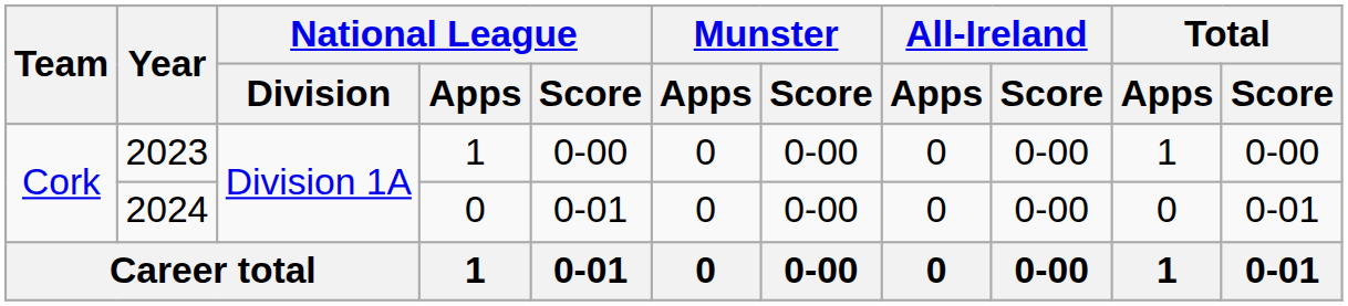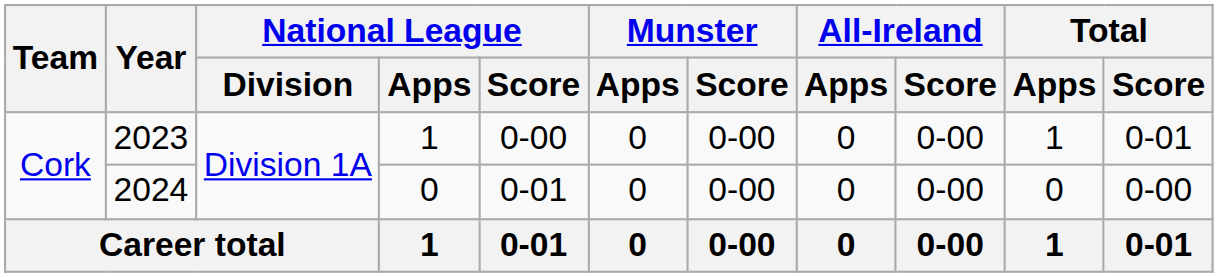 <table class="wikitable" style="text-align:center">
 <tr>
 <th rowspan="2">Team</th>
 <th rowspan="2">Year</th>
 <th colspan="3"><a href='#'>National League</a></th>
 <th colspan="2"><a href='#'>Munster</a></th>
 <th colspan="2"><a href='#'>All-Ireland</a></th>
 <th colspan="2">Total</th>
 </tr>
 <tr>
 <th>Division</th>
 <th>Apps</th>
 <th>Score</th>
 <th>Apps</th>
 <th>Score</th>
 <th>Apps</th>
 <th>Score</th>
 <th>Apps</th>
 <th>Score</th>
 </tr>
 <tr>
 <td rowspan="2"><a href='#'>Cork</a></td>
 <td>2023</td>
 <td rowspan="2"><a href='#'>Division 1A</a></td>
 <td>1</td>
 <td>0-00</td>
 <td>0</td>
 <td>0-00</td>
 <td>0</td>
 <td>0-00</td>
 <td>1</td>
-<td>0-00</td>
+<td>0-01</td>
 </tr>
 <tr>
 <td>2024</td>
 <td>0</td>
 <td>0-01</td>
 <td>0</td>
 <td>0-00</td>
 <td>0</td>
 <td>0-00</td>
 <td>0</td>
-<td>0-01</td>
+<td>0-00</td>
 </tr>
 <tr>
 <th colspan="3">Career total</th>
 <th>1</th>
 <th>0-01</th>
 <th>0</th>
 <th>0-00</th>
 <th>0</th>
 <th>0-00</th>
 <th>1</th>
 <th>0-01</th>
 </tr>
 </table>
